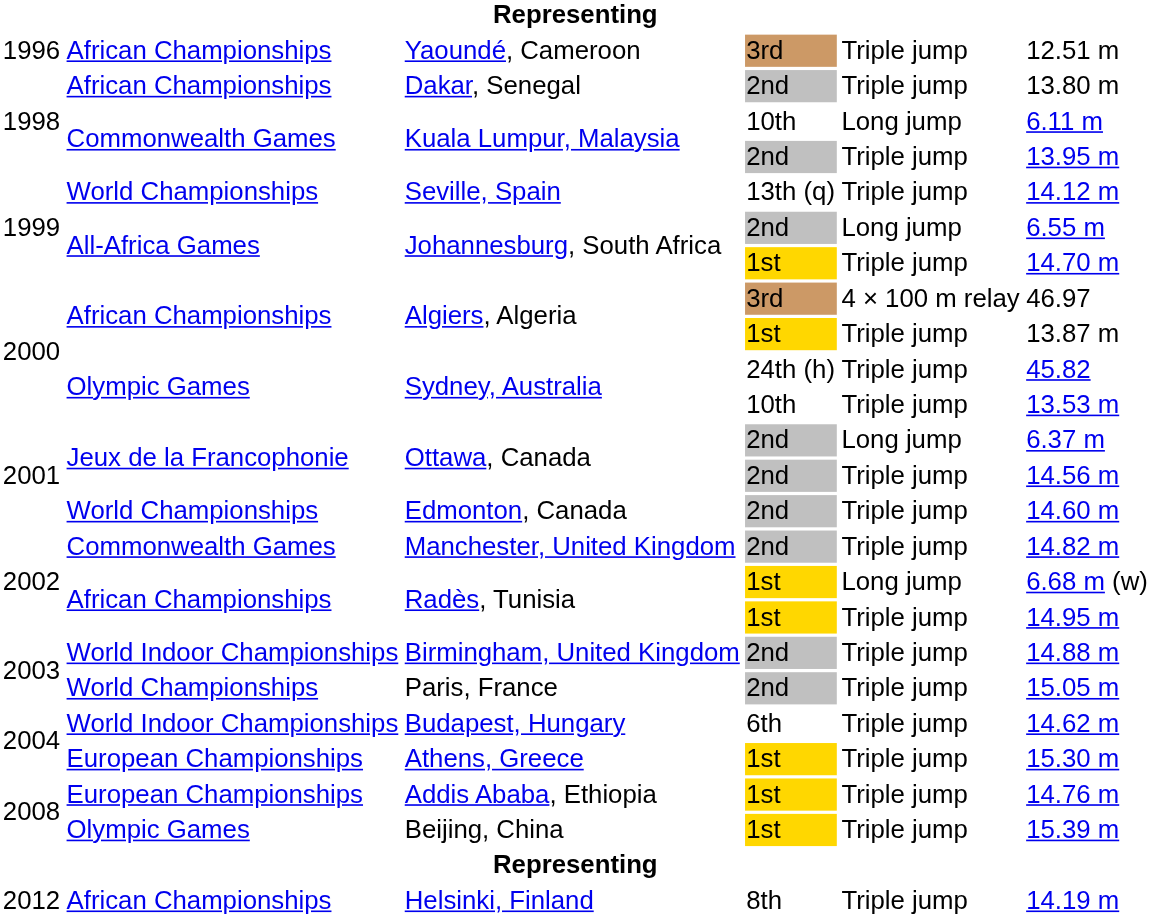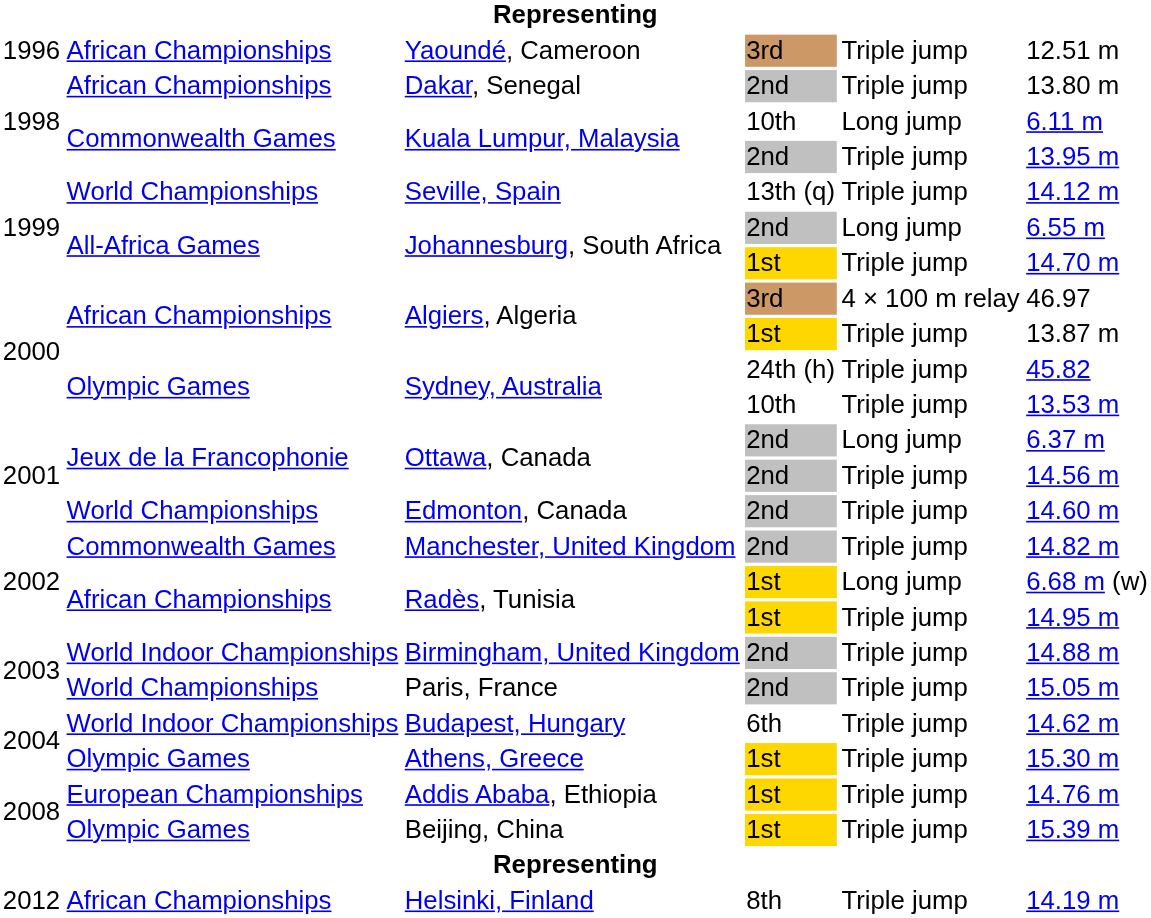 <table>
 <tr>
 <th colspan="6">Representing </th>
 </tr>
 <tr>
 <td>1996</td>
 <td><a href='#'>African Championships</a></td>
 <td><a href='#'>Yaoundé</a>, Cameroon</td>
 <td bgcolor=cc9966>3rd</td>
 <td>Triple jump</td>
 <td>12.51 m</td>
 </tr>
 <tr>
 <td rowspan=3>1998</td>
 <td><a href='#'>African Championships</a></td>
 <td><a href='#'>Dakar</a>, Senegal</td>
 <td bgcolor=silver>2nd</td>
 <td>Triple jump</td>
 <td>13.80 m</td>
 </tr>
 <tr>
 <td rowspan=2><a href='#'>Commonwealth Games</a></td>
 <td rowspan=2><a href='#'>Kuala Lumpur, Malaysia</a></td>
 <td>10th</td>
 <td>Long jump</td>
 <td><a href='#'>6.11 m</a></td>
 </tr>
 <tr>
 <td bgcolor=silver>2nd</td>
 <td>Triple jump</td>
 <td><a href='#'>13.95 m</a></td>
 </tr>
 <tr>
 <td rowspan=3>1999</td>
 <td><a href='#'>World Championships</a></td>
 <td><a href='#'>Seville, Spain</a></td>
 <td>13th (q)</td>
 <td>Triple jump</td>
 <td><a href='#'>14.12 m</a></td>
 </tr>
 <tr>
 <td rowspan=2><a href='#'>All-Africa Games</a></td>
 <td rowspan=2><a href='#'>Johannesburg</a>, South Africa</td>
 <td bgcolor=silver>2nd</td>
 <td>Long jump</td>
 <td><a href='#'>6.55 m</a></td>
 </tr>
 <tr>
 <td bgcolor=gold>1st</td>
 <td>Triple jump</td>
 <td><a href='#'>14.70 m</a></td>
 </tr>
 <tr>
 <td rowspan=4>2000</td>
 <td rowspan=2><a href='#'>African Championships</a></td>
 <td rowspan=2><a href='#'>Algiers</a>, Algeria</td>
 <td bgcolor=cc9966>3rd</td>
 <td>4 × 100 m relay</td>
 <td>46.97</td>
 </tr>
 <tr>
 <td bgcolor=gold>1st</td>
 <td>Triple jump</td>
 <td>13.87 m</td>
 </tr>
 <tr>
 <td rowspan=2><a href='#'>Olympic Games</a></td>
 <td rowspan=2><a href='#'>Sydney, Australia</a></td>
 <td>24th (h)</td>
 <td>Triple jump</td>
 <td><a href='#'>45.82</a></td>
 </tr>
 <tr>
 <td>10th</td>
 <td>Triple jump</td>
 <td><a href='#'>13.53 m</a></td>
 </tr>
 <tr>
 <td rowspan=3>2001</td>
 <td rowspan=2><a href='#'>Jeux de la Francophonie</a></td>
 <td rowspan=2><a href='#'>Ottawa</a>, Canada</td>
 <td bgcolor=silver>2nd</td>
 <td>Long jump</td>
 <td><a href='#'>6.37 m</a></td>
 </tr>
 <tr>
 <td bgcolor=silver>2nd</td>
 <td>Triple jump</td>
 <td><a href='#'>14.56 m</a></td>
 </tr>
 <tr>
 <td><a href='#'>World Championships</a></td>
 <td><a href='#'>Edmonton</a>, Canada</td>
 <td bgcolor=silver>2nd</td>
 <td>Triple jump</td>
 <td><a href='#'>14.60 m</a></td>
 </tr>
 <tr>
 <td rowspan=3>2002</td>
 <td><a href='#'>Commonwealth Games</a></td>
 <td><a href='#'>Manchester, United Kingdom</a></td>
 <td bgcolor=silver>2nd</td>
 <td>Triple jump</td>
 <td><a href='#'>14.82 m</a></td>
 </tr>
 <tr>
 <td rowspan=2><a href='#'>African Championships</a></td>
 <td rowspan=2><a href='#'>Radès</a>, Tunisia</td>
 <td bgcolor=gold>1st</td>
 <td>Long jump</td>
 <td><a href='#'>6.68 m</a> (w)</td>
 </tr>
 <tr>
 <td bgcolor=gold>1st</td>
 <td>Triple jump</td>
 <td><a href='#'>14.95 m</a></td>
 </tr>
 <tr>
 <td rowspan=2>2003</td>
 <td><a href='#'>World Indoor Championships</a></td>
 <td><a href='#'>Birmingham, United Kingdom</a></td>
 <td bgcolor=silver>2nd</td>
 <td>Triple jump</td>
 <td><a href='#'>14.88 m</a></td>
 </tr>
 <tr>
 <td><a href='#'>World Championships</a></td>
 <td>Paris, France</td>
 <td bgcolor=silver>2nd</td>
 <td>Triple jump</td>
 <td><a href='#'>15.05 m</a></td>
 </tr>
 <tr>
 <td rowspan=2>2004</td>
 <td><a href='#'>World Indoor Championships</a></td>
 <td><a href='#'>Budapest, Hungary</a></td>
 <td>6th</td>
 <td>Triple jump</td>
 <td><a href='#'>14.62 m</a></td>
 </tr>
 <tr>
-<td><a href='#'>European Championships</a></td>
+<td><a href='#'>Olympic Games</a></td>
 <td><a href='#'>Athens, Greece</a></td>
 <td bgcolor=gold>1st</td>
 <td>Triple jump</td>
 <td><a href='#'>15.30 m</a></td>
 </tr>
 <tr>
 <td rowspan=2>2008</td>
 <td><a href='#'>European Championships</a></td>
 <td><a href='#'>Addis Ababa</a>, Ethiopia</td>
 <td bgcolor=gold>1st</td>
 <td>Triple jump</td>
 <td><a href='#'>14.76 m</a></td>
 </tr>
 <tr>
 <td><a href='#'>Olympic Games</a></td>
 <td>Beijing, China</td>
 <td bgcolor=gold>1st</td>
 <td>Triple jump</td>
 <td><a href='#'>15.39 m</a></td>
 </tr>
 <tr>
 <th colspan="6">Representing </th>
 </tr>
 <tr>
 <td>2012</td>
 <td><a href='#'>African Championships</a></td>
 <td><a href='#'>Helsinki, Finland</a></td>
 <td>8th</td>
 <td>Triple jump</td>
 <td><a href='#'>14.19 m</a></td>
 </tr>
 </table>
